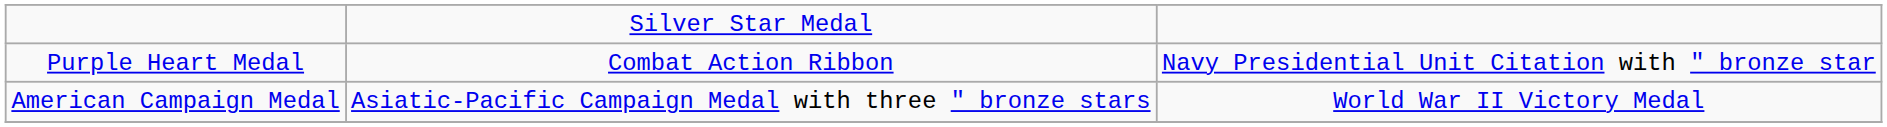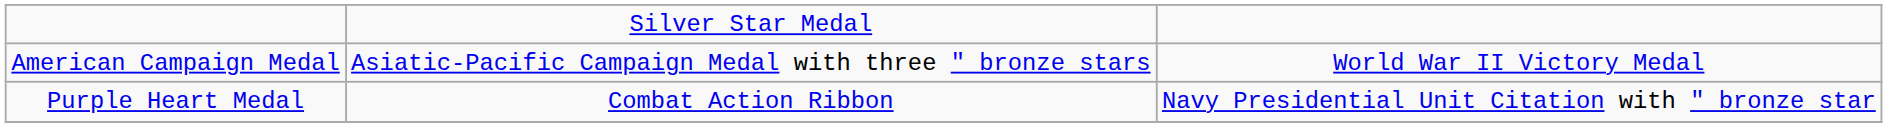 <table class="wikitable" style="margin:1em auto; text-align:center;">
 <tr>
 <td></td>
 <td><a href='#'>Silver Star Medal</a></td>
 <td></td>
 </tr>
 <tr>
+<td><a href='#'>American Campaign Medal</a></td>
+<td><a href='#'>Asiatic-Pacific Campaign Medal</a> with three <a href='#'>" bronze stars</a></td>
+<td><a href='#'>World War II Victory Medal</a></td>
+</tr>
+<tr>
 <td><a href='#'>Purple Heart Medal</a></td>
 <td><a href='#'>Combat Action Ribbon</a></td>
 <td><a href='#'>Navy Presidential Unit Citation</a> with <a href='#'>" bronze star</a></td>
 </tr>
 <tr>
-<td><a href='#'>American Campaign Medal</a></td>
-<td><a href='#'>Asiatic-Pacific Campaign Medal</a> with three <a href='#'>" bronze stars</a></td>
-<td><a href='#'>World War II Victory Medal</a></td>
-</tr>
-<tr>
 </tr>
 </table>
